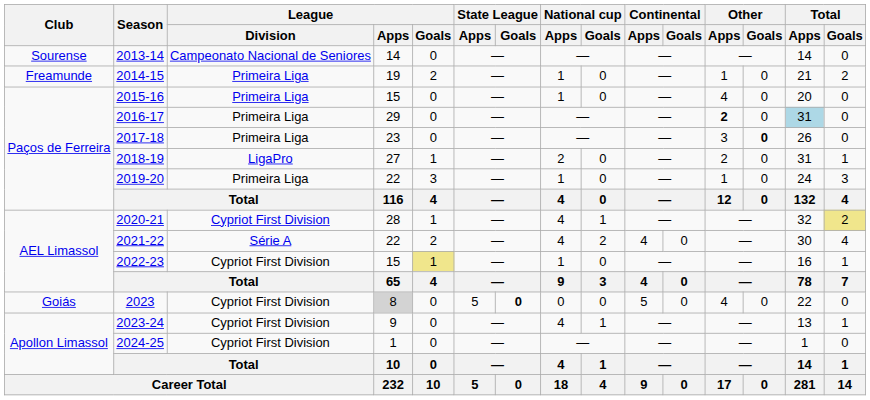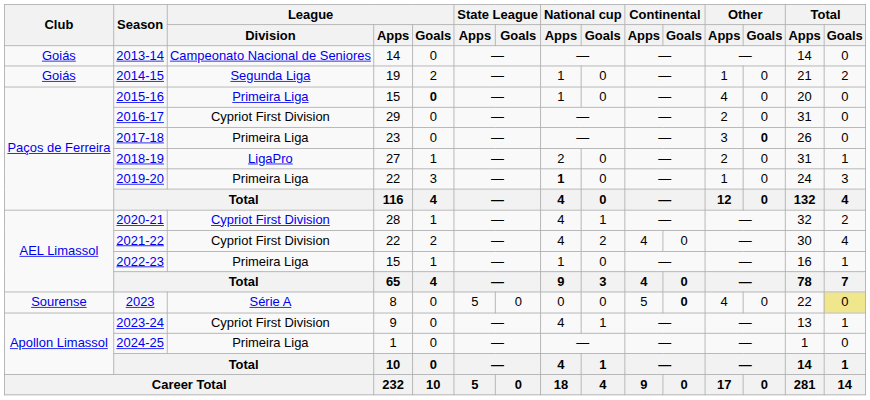 <table class="wikitable" style="text-align: center;">
 <tr>
 <th rowspan="2">Club</th>
 <th rowspan="2">Season</th>
 <th colspan="3">League</th>
 <th colspan="2">State League</th>
 <th colspan="2">National cup</th>
 <th colspan="2">Continental</th>
 <th colspan="2">Other</th>
 <th colspan="2">Total</th>
 </tr>
 <tr>
 <th>Division</th>
 <th>Apps</th>
 <th>Goals</th>
 <th>Apps</th>
 <th>Goals</th>
 <th>Apps</th>
 <th>Goals</th>
 <th>Apps</th>
 <th>Goals</th>
 <th>Apps</th>
 <th>Goals</th>
 <th>Apps</th>
 <th>Goals</th>
 </tr>
 <tr>
-<td><a href='#'>Sourense</a></td>
+<td><a href='#'>Goiás</a></td>
 <td><a href='#'>2013-14</a></td>
 <td><a href='#'>Campeonato Nacional de Seniores</a></td>
 <td>14</td>
 <td>0</td>
 <td colspan="2">—</td>
 <td colspan="2">—</td>
 <td colspan="2">—</td>
 <td colspan="2">—</td>
 <td>14</td>
 <td>0</td>
 </tr>
 <tr>
-<td><a href='#'>Freamunde</a></td>
+<td><a href='#'>Goiás</a></td>
 <td><a href='#'>2014-15</a></td>
-<td><a href='#'>Primeira Liga</a></td>
+<td><a href='#'>Segunda Liga</a></td>
 <td>19</td>
 <td>2</td>
 <td colspan="2">—</td>
 <td>1</td>
 <td>0</td>
 <td colspan="2">—</td>
 <td>1</td>
 <td>0</td>
 <td>21</td>
 <td>2</td>
 </tr>
 <tr>
 <td rowspan="6"><a href='#'>Paços de Ferreira</a></td>
 <td><a href='#'>2015-16</a></td>
 <td><a href='#'>Primeira Liga</a></td>
 <td>15</td>
-<td>0</td>
+<td><strong>0</strong></td>
 <td colspan="2">—</td>
 <td>1</td>
 <td>0</td>
 <td colspan="2">—</td>
 <td>4</td>
 <td>0</td>
 <td>20</td>
 <td>0</td>
 </tr>
 <tr>
 <td><a href='#'>2016-17</a></td>
-<td>Primeira Liga</td>
+<td>Cypriot First Division</td>
 <td>29</td>
 <td>0</td>
 <td colspan="2">—</td>
 <td colspan="2">—</td>
 <td colspan="2">—</td>
-<td><strong>2</strong></td>
+<td>2</td>
 <td>0</td>
-<td style="background: lightblue;">31</td>
+<td>31</td>
 <td>0</td>
 </tr>
 <tr>
 <td><a href='#'>2017-18</a></td>
 <td>Primeira Liga</td>
 <td>23</td>
 <td>0</td>
 <td colspan="2">—</td>
 <td colspan="2">—</td>
 <td colspan="2">—</td>
 <td>3</td>
 <td><strong>0</strong></td>
 <td>26</td>
 <td>0</td>
 </tr>
 <tr>
 <td><a href='#'>2018-19</a></td>
 <td><a href='#'>LigaPro</a></td>
 <td>27</td>
 <td>1</td>
 <td colspan="2">—</td>
 <td>2</td>
 <td>0</td>
 <td colspan="2">—</td>
 <td>2</td>
 <td>0</td>
 <td>31</td>
 <td>1</td>
 </tr>
 <tr>
 <td><a href='#'>2019-20</a></td>
 <td>Primeira Liga</td>
 <td>22</td>
 <td>3</td>
 <td colspan="2">—</td>
-<td>1</td>
+<td><strong>1</strong></td>
 <td>0</td>
 <td colspan="2">—</td>
 <td>1</td>
 <td>0</td>
 <td>24</td>
 <td>3</td>
 </tr>
 <tr>
 <th colspan="2">Total</th>
 <th>116</th>
 <th>4</th>
 <th colspan="2">—</th>
 <th>4</th>
 <th>0</th>
 <th colspan="2">—</th>
 <th>12</th>
 <th>0</th>
 <th>132</th>
 <th>4</th>
 </tr>
 <tr>
 <td rowspan="4"><a href='#'>AEL Limassol</a></td>
 <td><a href='#'>2020-21</a></td>
 <td><a href='#'>Cypriot First Division</a></td>
 <td>28</td>
 <td>1</td>
 <td colspan="2">—</td>
 <td>4</td>
 <td>1</td>
 <td colspan="2">—</td>
 <td colspan="2">—</td>
 <td>32</td>
-<td style="background: khaki;">2</td>
+<td>2</td>
 </tr>
 <tr>
 <td><a href='#'>2021-22</a></td>
-<td><a href='#'>Série A</a></td>
+<td>Cypriot First Division</td>
 <td>22</td>
 <td>2</td>
 <td colspan="2">—</td>
 <td>4</td>
 <td>2</td>
 <td>4</td>
 <td>0</td>
 <td colspan="2">—</td>
 <td>30</td>
 <td>4</td>
 </tr>
 <tr>
 <td><a href='#'>2022-23</a></td>
-<td>Cypriot First Division</td>
+<td>Primeira Liga</td>
 <td>15</td>
-<td style="background: khaki;">1</td>
+<td>1</td>
 <td colspan="2">—</td>
 <td>1</td>
 <td>0</td>
 <td colspan="2">—</td>
 <td colspan="2">—</td>
 <td>16</td>
 <td>1</td>
 </tr>
 <tr>
 <th colspan="2">Total</th>
 <th>65</th>
 <th>4</th>
 <th colspan="2">—</th>
 <th>9</th>
 <th>3</th>
 <th>4</th>
 <th>0</th>
 <th colspan="2">—</th>
 <th>78</th>
 <th>7</th>
 </tr>
 <tr>
-<td><a href='#'>Goiás</a></td>
+<td><a href='#'>Sourense</a></td>
 <td><a href='#'>2023</a></td>
-<td>Cypriot First Division</td>
-<td style="background: lightgrey;">8</td>
+<td><a href='#'>Série A</a></td>
+<td>8</td>
+<td>0</td>
+<td>5</td>
+<td>0</td>
+<td>0</td>
 <td>0</td>
 <td>5</td>
 <td><strong>0</strong></td>
-<td>0</td>
-<td>0</td>
-<td>5</td>
-<td>0</td>
 <td>4</td>
 <td>0</td>
 <td>22</td>
-<td>0</td>
+<td style="background: khaki;">0</td>
 </tr>
 <tr>
 <td rowspan="3"><a href='#'>Apollon Limassol</a></td>
 <td><a href='#'>2023-24</a></td>
 <td>Cypriot First Division</td>
 <td>9</td>
 <td>0</td>
 <td colspan="2">—</td>
 <td>4</td>
 <td>1</td>
 <td colspan="2">—</td>
 <td colspan="2">—</td>
 <td>13</td>
 <td>1</td>
 </tr>
 <tr>
 <td><a href='#'>2024-25</a></td>
-<td>Cypriot First Division</td>
+<td>Primeira Liga</td>
 <td>1</td>
 <td>0</td>
 <td colspan="2">—</td>
 <td colspan="2">—</td>
 <td colspan="2">—</td>
 <td colspan="2">—</td>
 <td>1</td>
 <td>0</td>
 </tr>
 <tr>
 <th colspan="2">Total</th>
 <th>10</th>
 <th>0</th>
 <th colspan="2">—</th>
 <th>4</th>
 <th>1</th>
 <th colspan="2">—</th>
 <th colspan="2">—</th>
 <th>14</th>
 <th>1</th>
 </tr>
 <tr>
 <th colspan="3">Career Total</th>
 <th>232</th>
 <th>10</th>
 <th>5</th>
 <th>0</th>
 <th>18</th>
 <th>4</th>
 <th>9</th>
 <th>0</th>
 <th>17</th>
 <th>0</th>
 <th>281</th>
 <th>14</th>
 </tr>
 </table>
